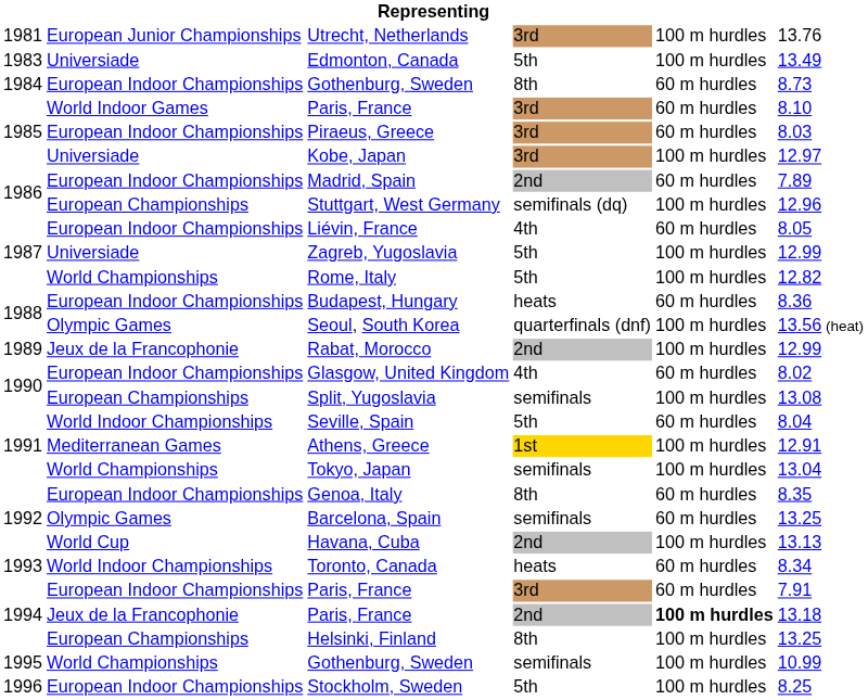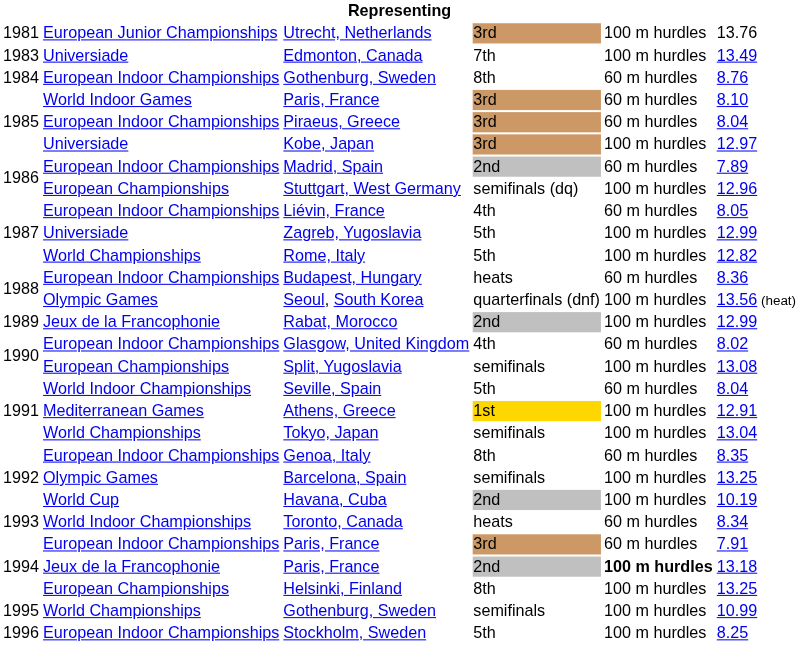 <table>
 <tr>
 <th colspan="6">Representing </th>
 </tr>
 <tr>
 <td>1981</td>
 <td><a href='#'>European Junior Championships</a></td>
 <td><a href='#'>Utrecht, Netherlands</a></td>
 <td bgcolor=cc9966>3rd</td>
 <td>100 m hurdles</td>
 <td>13.76</td>
 </tr>
 <tr>
 <td>1983</td>
 <td><a href='#'>Universiade</a></td>
 <td><a href='#'>Edmonton, Canada</a></td>
-<td>5th</td>
+<td>7th</td>
 <td>100 m hurdles</td>
 <td><a href='#'>13.49</a></td>
 </tr>
 <tr>
 <td>1984</td>
 <td><a href='#'>European Indoor Championships</a></td>
 <td><a href='#'>Gothenburg, Sweden</a></td>
 <td>8th</td>
 <td>60 m hurdles</td>
-<td><a href='#'>8.73</a></td>
+<td><a href='#'>8.76</a></td>
 </tr>
 <tr>
 <td rowspan=3>1985</td>
 <td><a href='#'>World Indoor Games</a></td>
 <td><a href='#'>Paris, France</a></td>
 <td bgcolor=cc9966>3rd</td>
 <td>60 m hurdles</td>
 <td><a href='#'>8.10</a></td>
 </tr>
 <tr>
 <td><a href='#'>European Indoor Championships</a></td>
 <td><a href='#'>Piraeus, Greece</a></td>
 <td bgcolor=cc9966>3rd</td>
 <td>60 m hurdles</td>
-<td><a href='#'>8.03</a></td>
+<td><a href='#'>8.04</a></td>
 </tr>
 <tr>
 <td><a href='#'>Universiade</a></td>
 <td><a href='#'>Kobe, Japan</a></td>
 <td bgcolor=cc9966>3rd</td>
 <td>100 m hurdles</td>
 <td><a href='#'>12.97</a></td>
 </tr>
 <tr>
 <td rowspan=2>1986</td>
 <td><a href='#'>European Indoor Championships</a></td>
 <td><a href='#'>Madrid, Spain</a></td>
 <td bgcolor=silver>2nd</td>
 <td>60 m hurdles</td>
 <td><a href='#'>7.89</a></td>
 </tr>
 <tr>
 <td><a href='#'>European Championships</a></td>
 <td><a href='#'>Stuttgart, West Germany</a></td>
 <td>semifinals (dq)</td>
 <td>100 m hurdles</td>
 <td><a href='#'>12.96</a></td>
 </tr>
 <tr>
 <td rowspan=3>1987</td>
 <td><a href='#'>European Indoor Championships</a></td>
 <td><a href='#'>Liévin, France</a></td>
 <td>4th</td>
 <td>60 m hurdles</td>
 <td><a href='#'>8.05</a></td>
 </tr>
 <tr>
 <td><a href='#'>Universiade</a></td>
 <td><a href='#'>Zagreb, Yugoslavia</a></td>
 <td>5th</td>
 <td>100 m hurdles</td>
 <td><a href='#'>12.99</a></td>
 </tr>
 <tr>
 <td><a href='#'>World Championships</a></td>
 <td><a href='#'>Rome, Italy</a></td>
 <td>5th</td>
 <td>100 m hurdles</td>
 <td><a href='#'>12.82</a></td>
 </tr>
 <tr>
 <td rowspan=2>1988</td>
 <td><a href='#'>European Indoor Championships</a></td>
 <td><a href='#'>Budapest, Hungary</a></td>
 <td>heats</td>
 <td>60 m hurdles</td>
 <td><a href='#'>8.36</a></td>
 </tr>
 <tr>
 <td><a href='#'>Olympic Games</a></td>
 <td><a href='#'>Seoul</a>, <a href='#'>South Korea</a></td>
 <td>quarterfinals (dnf)</td>
 <td>100 m hurdles</td>
 <td><a href='#'>13.56</a><small> (heat)</small></td>
 </tr>
 <tr>
 <td>1989</td>
 <td><a href='#'>Jeux de la Francophonie</a></td>
 <td><a href='#'>Rabat, Morocco</a></td>
 <td bgcolor=silver>2nd</td>
 <td>100 m hurdles</td>
 <td><a href='#'>12.99</a></td>
 </tr>
 <tr>
 <td rowspan=2>1990</td>
 <td><a href='#'>European Indoor Championships</a></td>
 <td><a href='#'>Glasgow, United Kingdom</a></td>
 <td>4th</td>
 <td>60 m hurdles</td>
 <td><a href='#'>8.02</a></td>
 </tr>
 <tr>
 <td><a href='#'>European Championships</a></td>
 <td><a href='#'>Split, Yugoslavia</a></td>
 <td>semifinals</td>
 <td>100 m hurdles</td>
 <td><a href='#'>13.08</a></td>
 </tr>
 <tr>
 <td rowspan=3>1991</td>
 <td><a href='#'>World Indoor Championships</a></td>
 <td><a href='#'>Seville, Spain</a></td>
 <td>5th</td>
 <td>60 m hurdles</td>
 <td><a href='#'>8.04</a></td>
 </tr>
 <tr>
 <td><a href='#'>Mediterranean Games</a></td>
 <td><a href='#'>Athens, Greece</a></td>
 <td bgcolor=gold>1st</td>
 <td>100 m hurdles</td>
 <td><a href='#'>12.91</a></td>
 </tr>
 <tr>
 <td><a href='#'>World Championships</a></td>
 <td><a href='#'>Tokyo, Japan</a></td>
 <td>semifinals</td>
 <td>100 m hurdles</td>
 <td><a href='#'>13.04</a></td>
 </tr>
 <tr>
 <td rowspan=3>1992</td>
 <td><a href='#'>European Indoor Championships</a></td>
 <td><a href='#'>Genoa, Italy</a></td>
 <td>8th</td>
 <td>60 m hurdles</td>
 <td><a href='#'>8.35</a></td>
 </tr>
 <tr>
 <td><a href='#'>Olympic Games</a></td>
 <td><a href='#'>Barcelona, Spain</a></td>
 <td>semifinals</td>
-<td>60 m hurdles</td>
+<td>100 m hurdles</td>
 <td><a href='#'>13.25</a></td>
 </tr>
 <tr>
 <td><a href='#'>World Cup</a></td>
 <td><a href='#'>Havana, Cuba</a></td>
 <td bgcolor=silver>2nd</td>
 <td>100 m hurdles</td>
-<td><a href='#'>13.13</a></td>
+<td><a href='#'>10.19</a></td>
 </tr>
 <tr>
 <td>1993</td>
 <td><a href='#'>World Indoor Championships</a></td>
 <td><a href='#'>Toronto, Canada</a></td>
 <td>heats</td>
 <td>60 m hurdles</td>
 <td><a href='#'>8.34</a></td>
 </tr>
 <tr>
 <td rowspan=3>1994</td>
 <td><a href='#'>European Indoor Championships</a></td>
 <td><a href='#'>Paris, France</a></td>
 <td bgcolor=cc9966>3rd</td>
 <td>60 m hurdles</td>
 <td><a href='#'>7.91</a></td>
 </tr>
 <tr>
 <td><a href='#'>Jeux de la Francophonie</a></td>
 <td><a href='#'>Paris, France</a></td>
 <td bgcolor=silver>2nd</td>
 <td><strong>100 m hurdles</strong></td>
 <td><a href='#'>13.18</a></td>
 </tr>
 <tr>
 <td><a href='#'>European Championships</a></td>
 <td><a href='#'>Helsinki, Finland</a></td>
 <td>8th</td>
 <td>100 m hurdles</td>
 <td><a href='#'>13.25</a></td>
 </tr>
 <tr>
 <td>1995</td>
 <td><a href='#'>World Championships</a></td>
 <td><a href='#'>Gothenburg, Sweden</a></td>
 <td>semifinals</td>
 <td>100 m hurdles</td>
 <td><a href='#'>10.99</a></td>
 </tr>
 <tr>
 <td>1996</td>
 <td><a href='#'>European Indoor Championships</a></td>
 <td><a href='#'>Stockholm, Sweden</a></td>
 <td>5th</td>
 <td>100 m hurdles</td>
 <td><a href='#'>8.25</a></td>
 </tr>
 </table>
